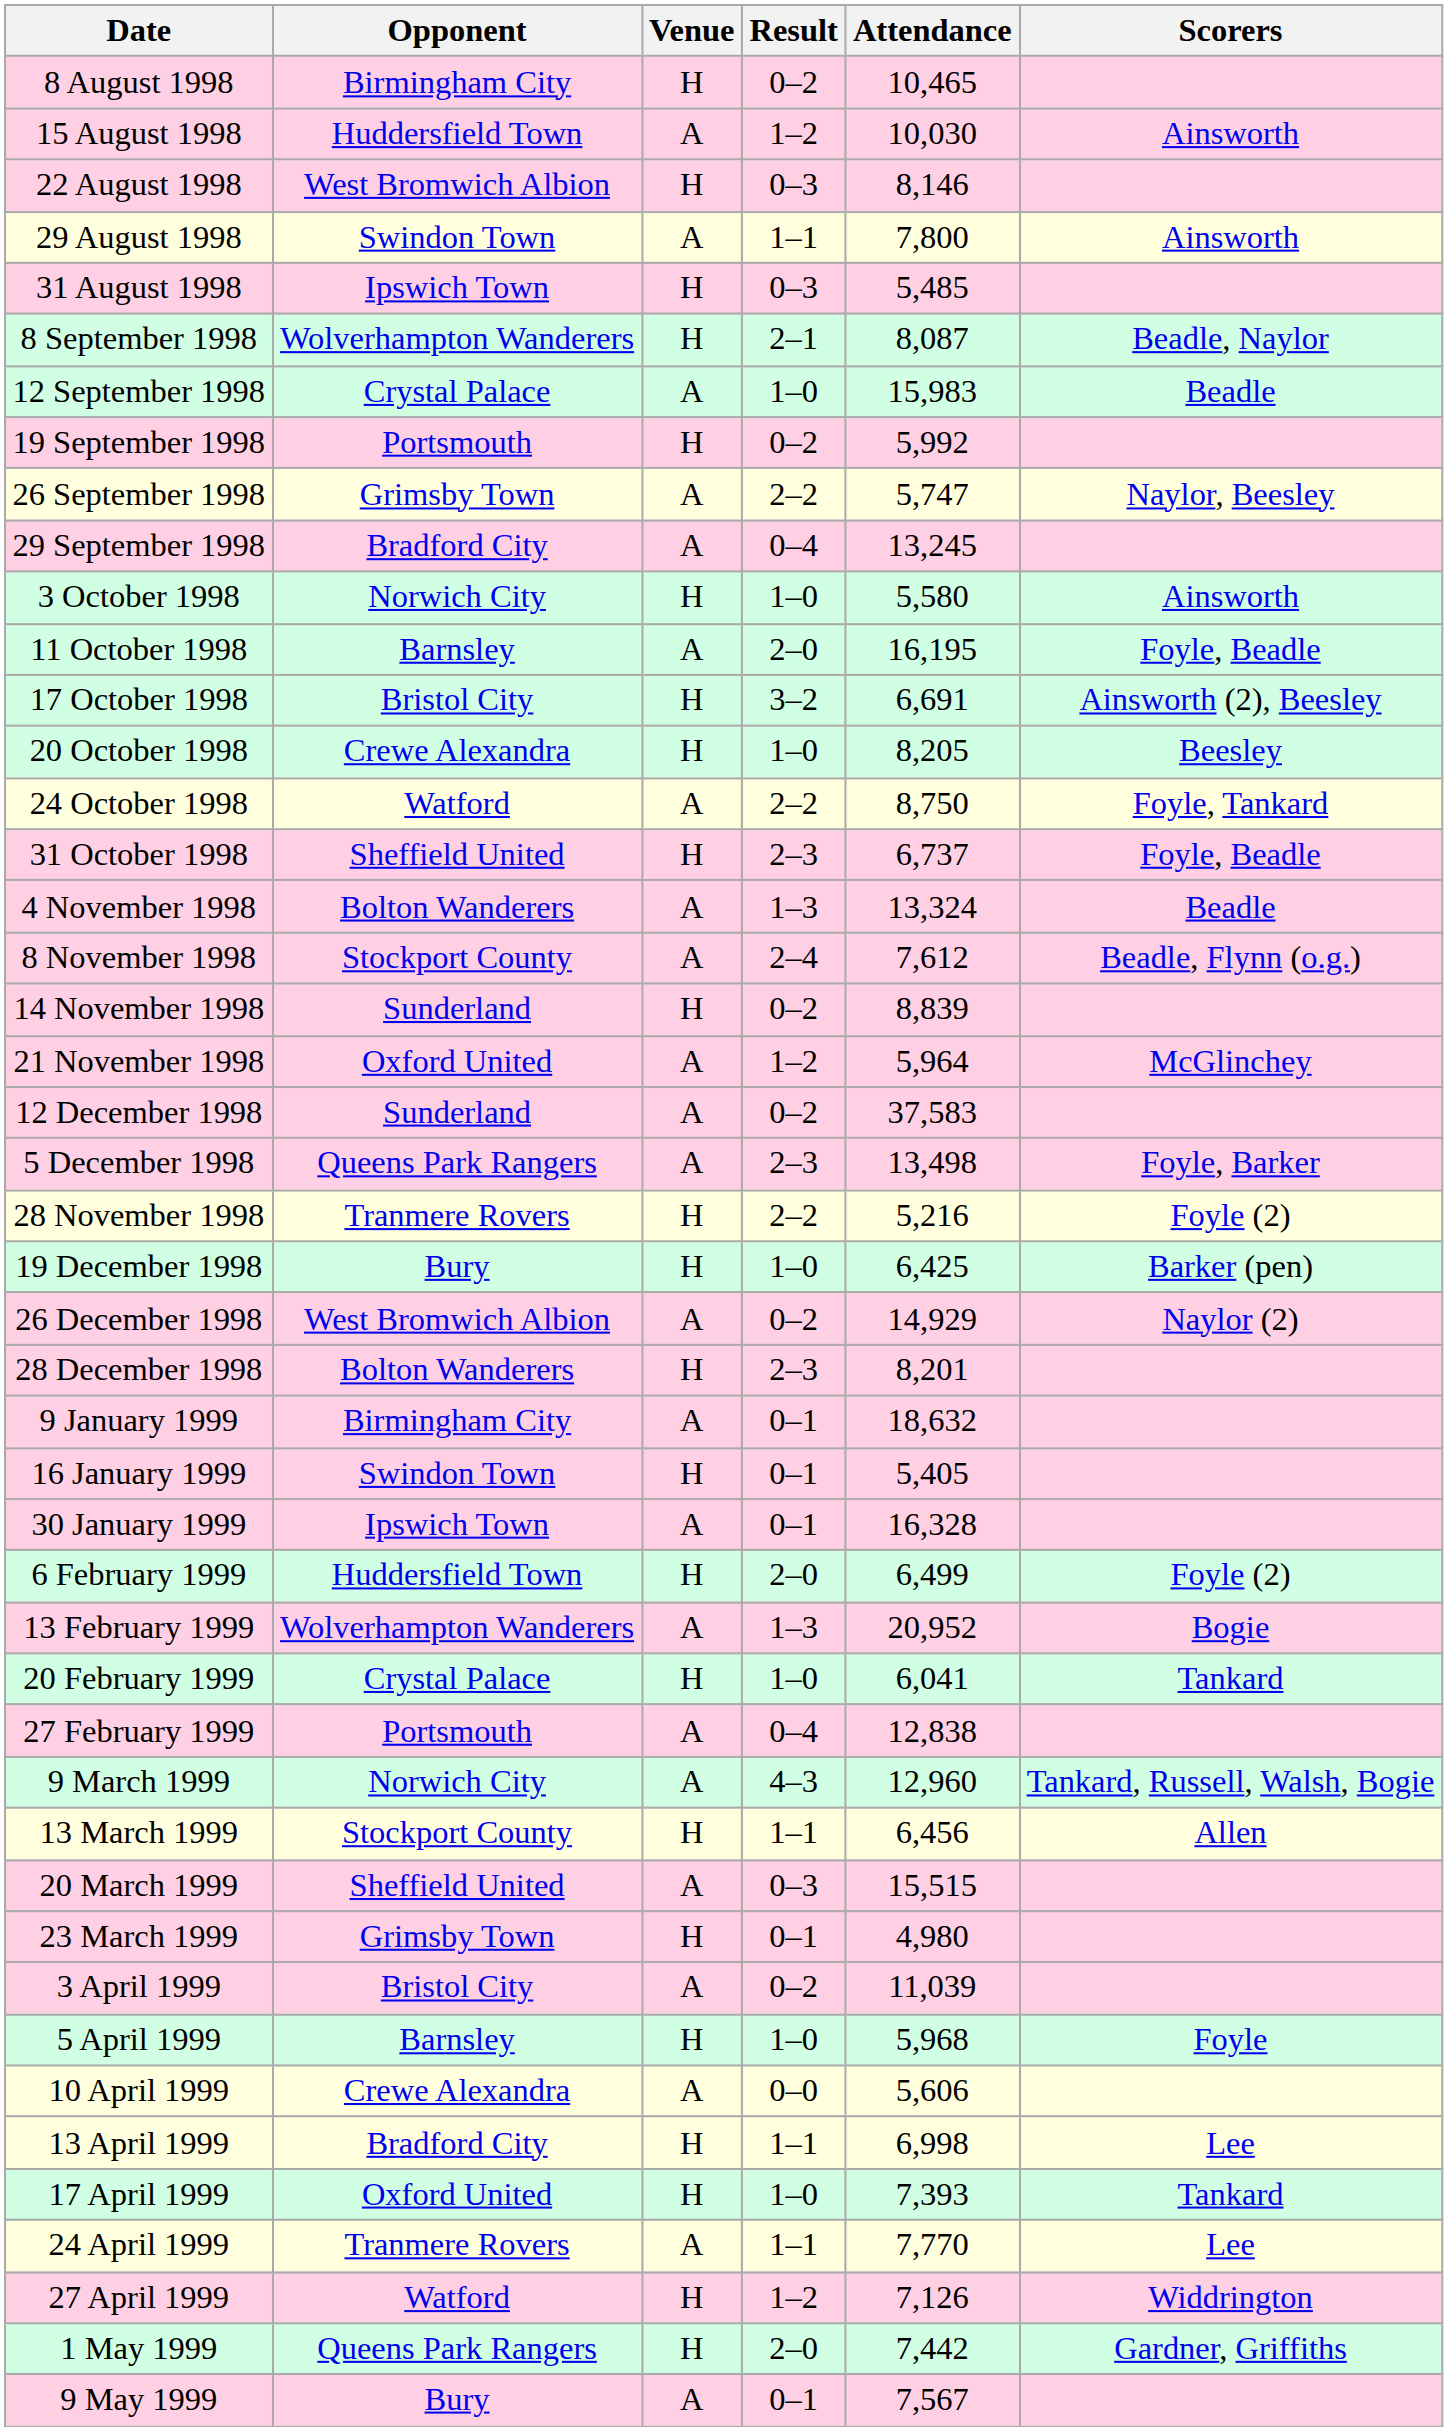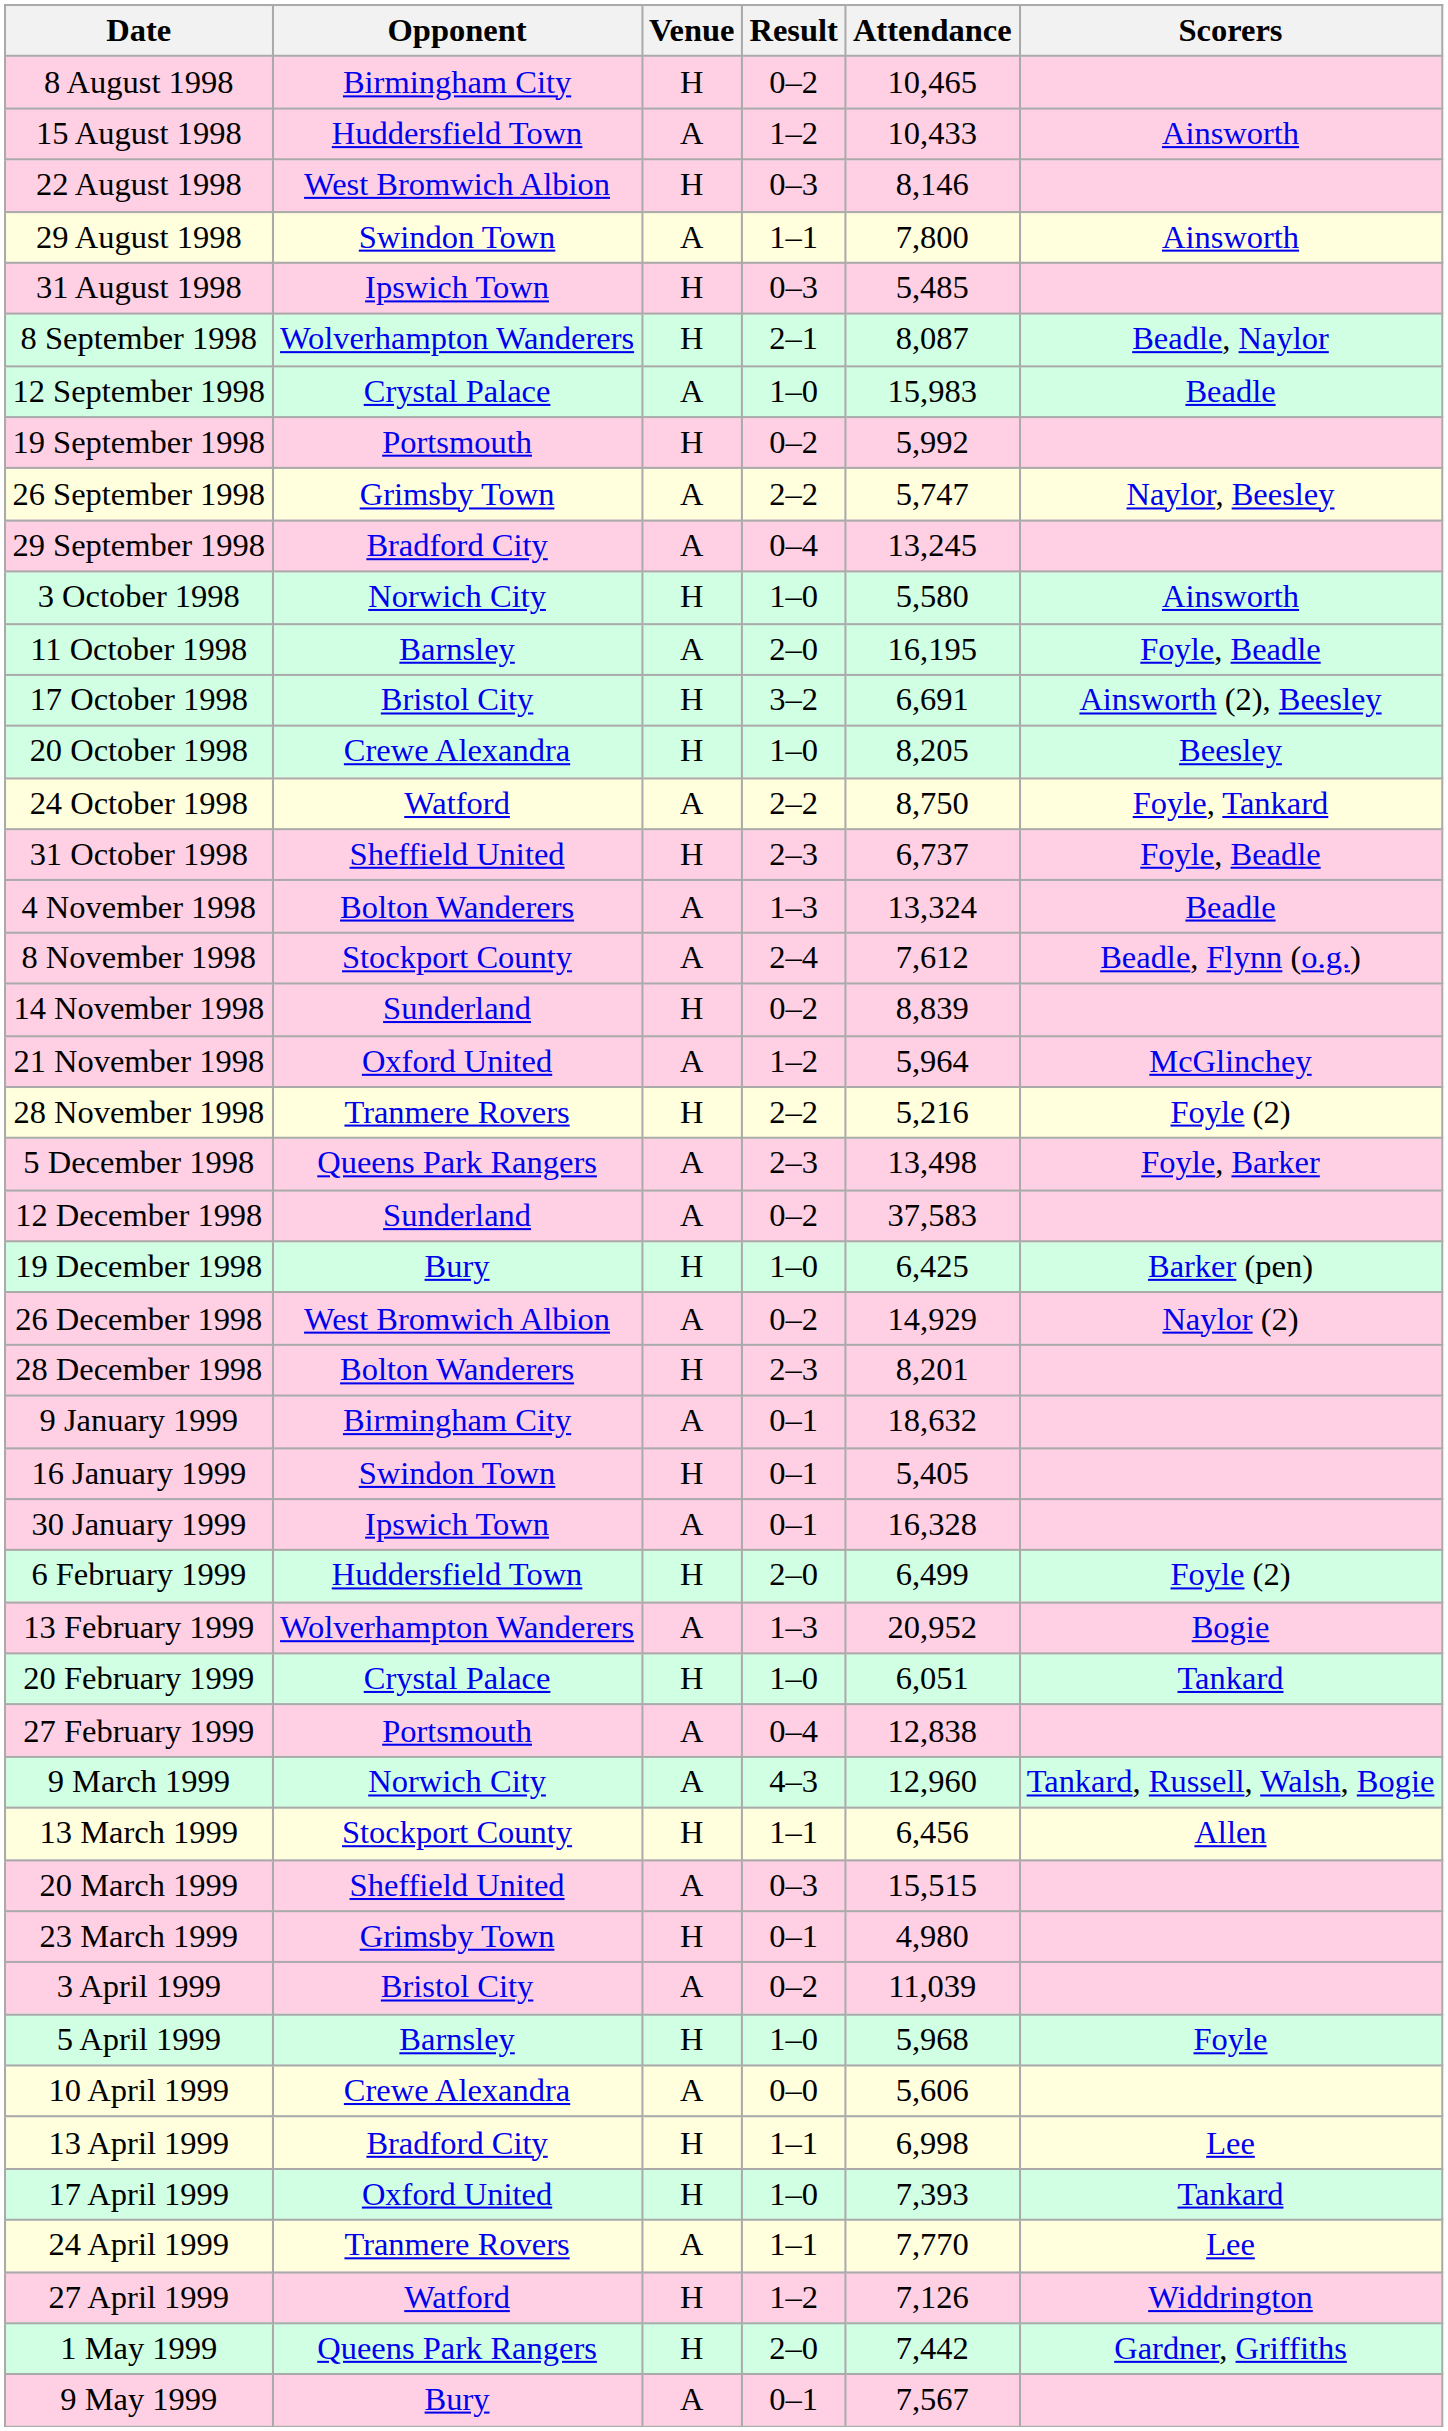 <table class="wikitable sortable" style="font-size:100%; text-align:center">
 <tr>
 <th>Date</th>
 <th>Opponent</th>
 <th>Venue</th>
 <th>Result</th>
 <th>Attendance</th>
 <th>Scorers</th>
 </tr>
 <tr style="background-color: #ffd0e3;">
 <td>8 August 1998</td>
 <td><a href='#'>Birmingham City</a></td>
 <td>H</td>
 <td>0–2</td>
 <td>10,465</td>
 <td></td>
 </tr>
 <tr style="background-color: #ffd0e3;">
 <td>15 August 1998</td>
 <td><a href='#'>Huddersfield Town</a></td>
 <td>A</td>
 <td>1–2</td>
-<td>10,030</td>
+<td>10,433</td>
 <td><a href='#'>Ainsworth</a></td>
 </tr>
 <tr style="background-color: #ffd0e3;">
 <td>22 August 1998</td>
 <td><a href='#'>West Bromwich Albion</a></td>
 <td>H</td>
 <td>0–3</td>
 <td>8,146</td>
 <td></td>
 </tr>
 <tr style="background-color: #ffffdd;">
 <td>29 August 1998</td>
 <td><a href='#'>Swindon Town</a></td>
 <td>A</td>
 <td>1–1</td>
 <td>7,800</td>
 <td><a href='#'>Ainsworth</a></td>
 </tr>
 <tr style="background-color: #ffd0e3;">
 <td>31 August 1998</td>
 <td><a href='#'>Ipswich Town</a></td>
 <td>H</td>
 <td>0–3</td>
 <td>5,485</td>
 <td></td>
 </tr>
 <tr style="background-color: #d0ffe3;">
 <td>8 September 1998</td>
 <td><a href='#'>Wolverhampton Wanderers</a></td>
 <td>H</td>
 <td>2–1</td>
 <td>8,087</td>
 <td><a href='#'>Beadle</a>, <a href='#'>Naylor</a></td>
 </tr>
 <tr style="background-color: #d0ffe3;">
 <td>12 September 1998</td>
 <td><a href='#'>Crystal Palace</a></td>
 <td>A</td>
 <td>1–0</td>
 <td>15,983</td>
 <td><a href='#'>Beadle</a></td>
 </tr>
 <tr style="background-color: #ffd0e3;">
 <td>19 September 1998</td>
 <td><a href='#'>Portsmouth</a></td>
 <td>H</td>
 <td>0–2</td>
 <td>5,992</td>
 <td></td>
 </tr>
 <tr style="background-color: #ffffdd;">
 <td>26 September 1998</td>
 <td><a href='#'>Grimsby Town</a></td>
 <td>A</td>
 <td>2–2</td>
 <td>5,747</td>
 <td><a href='#'>Naylor</a>, <a href='#'>Beesley</a></td>
 </tr>
 <tr style="background-color: #ffd0e3;">
 <td>29 September 1998</td>
 <td><a href='#'>Bradford City</a></td>
 <td>A</td>
 <td>0–4</td>
 <td>13,245</td>
 <td></td>
 </tr>
 <tr style="background-color: #d0ffe3;">
 <td>3 October 1998</td>
 <td><a href='#'>Norwich City</a></td>
 <td>H</td>
 <td>1–0</td>
 <td>5,580</td>
 <td><a href='#'>Ainsworth</a></td>
 </tr>
 <tr style="background-color: #d0ffe3;">
 <td>11 October 1998</td>
 <td><a href='#'>Barnsley</a></td>
 <td>A</td>
 <td>2–0</td>
 <td>16,195</td>
 <td><a href='#'>Foyle</a>, <a href='#'>Beadle</a></td>
 </tr>
 <tr style="background-color: #d0ffe3;">
 <td>17 October 1998</td>
 <td><a href='#'>Bristol City</a></td>
 <td>H</td>
 <td>3–2</td>
 <td>6,691</td>
 <td><a href='#'>Ainsworth</a> (2), <a href='#'>Beesley</a></td>
 </tr>
 <tr style="background-color: #d0ffe3;">
 <td>20 October 1998</td>
 <td><a href='#'>Crewe Alexandra</a></td>
 <td>H</td>
 <td>1–0</td>
 <td>8,205</td>
 <td><a href='#'>Beesley</a></td>
 </tr>
 <tr style="background-color: #ffffdd;">
 <td>24 October 1998</td>
 <td><a href='#'>Watford</a></td>
 <td>A</td>
 <td>2–2</td>
 <td>8,750</td>
 <td><a href='#'>Foyle</a>, <a href='#'>Tankard</a></td>
 </tr>
 <tr style="background-color: #ffd0e3;">
 <td>31 October 1998</td>
 <td><a href='#'>Sheffield United</a></td>
 <td>H</td>
 <td>2–3</td>
 <td>6,737</td>
 <td><a href='#'>Foyle</a>, <a href='#'>Beadle</a></td>
 </tr>
 <tr style="background-color: #ffd0e3;">
 <td>4 November 1998</td>
 <td><a href='#'>Bolton Wanderers</a></td>
 <td>A</td>
 <td>1–3</td>
 <td>13,324</td>
 <td><a href='#'>Beadle</a></td>
 </tr>
 <tr style="background-color: #ffd0e3;">
 <td>8 November 1998</td>
 <td><a href='#'>Stockport County</a></td>
 <td>A</td>
 <td>2–4</td>
 <td>7,612</td>
 <td><a href='#'>Beadle</a>, <a href='#'>Flynn</a> (<a href='#'>o.g.</a>)</td>
 </tr>
 <tr style="background-color: #ffd0e3;">
 <td>14 November 1998</td>
 <td><a href='#'>Sunderland</a></td>
 <td>H</td>
 <td>0–2</td>
 <td>8,839</td>
 <td></td>
 </tr>
 <tr style="background-color: #ffd0e3;">
 <td>21 November 1998</td>
 <td><a href='#'>Oxford United</a></td>
 <td>A</td>
 <td>1–2</td>
 <td>5,964</td>
 <td><a href='#'>McGlinchey</a></td>
 </tr>
-<tr style="background-color: #ffd0e3;">
-<td>12 December 1998</td>
-<td><a href='#'>Sunderland</a></td>
-<td>A</td>
-<td>0–2</td>
-<td>37,583</td>
-<td></td>
+<tr style="background-color: #ffffdd;">
+<td>28 November 1998</td>
+<td><a href='#'>Tranmere Rovers</a></td>
+<td>H</td>
+<td>2–2</td>
+<td>5,216</td>
+<td><a href='#'>Foyle</a> (2)</td>
 </tr>
 <tr style="background-color: #ffd0e3;">
 <td>5 December 1998</td>
 <td><a href='#'>Queens Park Rangers</a></td>
 <td>A</td>
 <td>2–3</td>
 <td>13,498</td>
 <td><a href='#'>Foyle</a>, <a href='#'>Barker</a></td>
 </tr>
-<tr style="background-color: #ffffdd;">
-<td>28 November 1998</td>
-<td><a href='#'>Tranmere Rovers</a></td>
-<td>H</td>
-<td>2–2</td>
-<td>5,216</td>
-<td><a href='#'>Foyle</a> (2)</td>
+<tr style="background-color: #ffd0e3;">
+<td>12 December 1998</td>
+<td><a href='#'>Sunderland</a></td>
+<td>A</td>
+<td>0–2</td>
+<td>37,583</td>
+<td></td>
 </tr>
 <tr style="background-color: #d0ffe3;">
 <td>19 December 1998</td>
 <td><a href='#'>Bury</a></td>
 <td>H</td>
 <td>1–0</td>
 <td>6,425</td>
 <td><a href='#'>Barker</a> (pen)</td>
 </tr>
 <tr style="background-color: #ffd0e3;">
 <td>26 December 1998</td>
 <td><a href='#'>West Bromwich Albion</a></td>
 <td>A</td>
 <td>0–2</td>
 <td>14,929</td>
 <td><a href='#'>Naylor</a> (2)</td>
 </tr>
 <tr style="background-color: #ffd0e3;">
 <td>28 December 1998</td>
 <td><a href='#'>Bolton Wanderers</a></td>
 <td>H</td>
 <td>2–3</td>
 <td>8,201</td>
 <td></td>
 </tr>
 <tr style="background-color: #ffd0e3;">
 <td>9 January 1999</td>
 <td><a href='#'>Birmingham City</a></td>
 <td>A</td>
 <td>0–1</td>
 <td>18,632</td>
 <td></td>
 </tr>
 <tr style="background-color: #ffd0e3;">
 <td>16 January 1999</td>
 <td><a href='#'>Swindon Town</a></td>
 <td>H</td>
 <td>0–1</td>
 <td>5,405</td>
 <td></td>
 </tr>
 <tr style="background-color: #ffd0e3;">
 <td>30 January 1999</td>
 <td><a href='#'>Ipswich Town</a></td>
 <td>A</td>
 <td>0–1</td>
 <td>16,328</td>
 <td></td>
 </tr>
 <tr style="background-color: #d0ffe3;">
 <td>6 February 1999</td>
 <td><a href='#'>Huddersfield Town</a></td>
 <td>H</td>
 <td>2–0</td>
 <td>6,499</td>
 <td><a href='#'>Foyle</a> (2)</td>
 </tr>
 <tr style="background-color: #ffd0e3;">
 <td>13 February 1999</td>
 <td><a href='#'>Wolverhampton Wanderers</a></td>
 <td>A</td>
 <td>1–3</td>
 <td>20,952</td>
 <td><a href='#'>Bogie</a></td>
 </tr>
 <tr style="background-color: #d0ffe3;">
 <td>20 February 1999</td>
 <td><a href='#'>Crystal Palace</a></td>
 <td>H</td>
 <td>1–0</td>
-<td>6,041</td>
+<td>6,051</td>
 <td><a href='#'>Tankard</a></td>
 </tr>
 <tr style="background-color: #ffd0e3;">
 <td>27 February 1999</td>
 <td><a href='#'>Portsmouth</a></td>
 <td>A</td>
 <td>0–4</td>
 <td>12,838</td>
 <td></td>
 </tr>
 <tr style="background-color: #d0ffe3;">
 <td>9 March 1999</td>
 <td><a href='#'>Norwich City</a></td>
 <td>A</td>
 <td>4–3</td>
 <td>12,960</td>
 <td><a href='#'>Tankard</a>, <a href='#'>Russell</a>, <a href='#'>Walsh</a>, <a href='#'>Bogie</a></td>
 </tr>
 <tr style="background-color: #ffffdd;">
 <td>13 March 1999</td>
 <td><a href='#'>Stockport County</a></td>
 <td>H</td>
 <td>1–1</td>
 <td>6,456</td>
 <td><a href='#'>Allen</a></td>
 </tr>
 <tr style="background-color: #ffd0e3;">
 <td>20 March 1999</td>
 <td><a href='#'>Sheffield United</a></td>
 <td>A</td>
 <td>0–3</td>
 <td>15,515</td>
 <td></td>
 </tr>
 <tr style="background-color: #ffd0e3;">
 <td>23 March 1999</td>
 <td><a href='#'>Grimsby Town</a></td>
 <td>H</td>
 <td>0–1</td>
 <td>4,980</td>
 <td></td>
 </tr>
 <tr style="background-color: #ffd0e3;">
 <td>3 April 1999</td>
 <td><a href='#'>Bristol City</a></td>
 <td>A</td>
 <td>0–2</td>
 <td>11,039</td>
 <td></td>
 </tr>
 <tr style="background-color: #d0ffe3;">
 <td>5 April 1999</td>
 <td><a href='#'>Barnsley</a></td>
 <td>H</td>
 <td>1–0</td>
 <td>5,968</td>
 <td><a href='#'>Foyle</a></td>
 </tr>
 <tr style="background-color: #ffffdd;">
 <td>10 April 1999</td>
 <td><a href='#'>Crewe Alexandra</a></td>
 <td>A</td>
 <td>0–0</td>
 <td>5,606</td>
 <td></td>
 </tr>
 <tr style="background-color: #ffffdd;">
 <td>13 April 1999</td>
 <td><a href='#'>Bradford City</a></td>
 <td>H</td>
 <td>1–1</td>
 <td>6,998</td>
 <td><a href='#'>Lee</a></td>
 </tr>
 <tr style="background-color: #d0ffe3;">
 <td>17 April 1999</td>
 <td><a href='#'>Oxford United</a></td>
 <td>H</td>
 <td>1–0</td>
 <td>7,393</td>
 <td><a href='#'>Tankard</a></td>
 </tr>
 <tr style="background-color: #ffffdd;">
 <td>24 April 1999</td>
 <td><a href='#'>Tranmere Rovers</a></td>
 <td>A</td>
 <td>1–1</td>
 <td>7,770</td>
 <td><a href='#'>Lee</a></td>
 </tr>
 <tr style="background-color: #ffd0e3;">
 <td>27 April 1999</td>
 <td><a href='#'>Watford</a></td>
 <td>H</td>
 <td>1–2</td>
 <td>7,126</td>
 <td><a href='#'>Widdrington</a></td>
 </tr>
 <tr style="background-color: #d0ffe3;">
 <td>1 May 1999</td>
 <td><a href='#'>Queens Park Rangers</a></td>
 <td>H</td>
 <td>2–0</td>
 <td>7,442</td>
 <td><a href='#'>Gardner</a>, <a href='#'>Griffiths</a></td>
 </tr>
 <tr style="background-color: #ffd0e3;">
 <td>9 May 1999</td>
 <td><a href='#'>Bury</a></td>
 <td>A</td>
 <td>0–1</td>
 <td>7,567</td>
 <td></td>
 </tr>
 </table>
